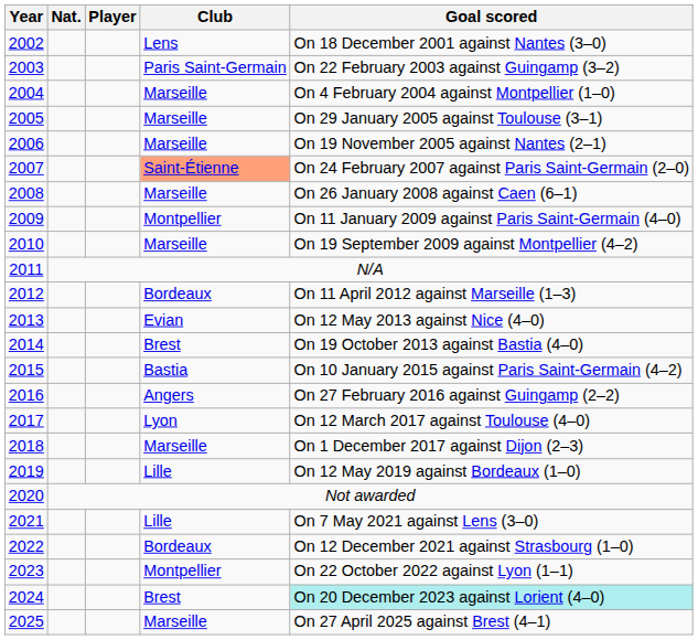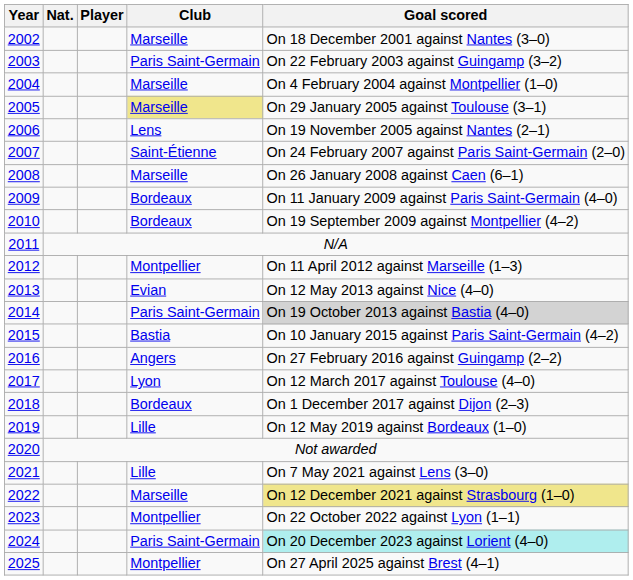 <table class="sortable wikitable" style="text-align: center;">
 <tr>
 <th>Year</th>
 <th>Nat.</th>
 <th>Player</th>
 <th>Club</th>
 <th class="unsortable">Goal scored</th>
 </tr>
 <tr>
 <td><a href='#'>2002</a></td>
 <td></td>
 <td align=left></td>
-<td align=left><a href='#'>Lens</a></td>
+<td align=left><a href='#'>Marseille</a></td>
 <td align=left>On 18 December 2001 against <a href='#'>Nantes</a> (3–0)</td>
 </tr>
 <tr>
 <td><a href='#'>2003</a></td>
 <td></td>
 <td align=left></td>
 <td align=left><a href='#'>Paris Saint-Germain</a></td>
 <td align=left>On 22 February 2003 against <a href='#'>Guingamp</a> (3–2)</td>
 </tr>
 <tr>
 <td><a href='#'>2004</a></td>
 <td></td>
 <td align=left></td>
 <td align=left><a href='#'>Marseille</a></td>
 <td align=left>On 4 February 2004 against <a href='#'>Montpellier</a> (1–0)</td>
 </tr>
 <tr>
 <td><a href='#'>2005</a></td>
 <td></td>
 <td align=left></td>
-<td align=left><a href='#'>Marseille</a></td>
+<td align=left style="background: khaki;"><a href='#'>Marseille</a></td>
 <td align=left>On 29 January 2005 against <a href='#'>Toulouse</a> (3–1)</td>
 </tr>
 <tr>
 <td><a href='#'>2006</a></td>
 <td></td>
 <td align=left></td>
-<td align=left><a href='#'>Marseille</a></td>
+<td align=left><a href='#'>Lens</a></td>
 <td align=left>On 19 November 2005 against <a href='#'>Nantes</a> (2–1)</td>
 </tr>
 <tr>
 <td><a href='#'>2007</a></td>
 <td></td>
 <td align=left></td>
-<td align=left style="background: lightsalmon;"><a href='#'>Saint-Étienne</a></td>
+<td align=left><a href='#'>Saint-Étienne</a></td>
 <td align=left>On 24 February 2007 against <a href='#'>Paris Saint-Germain</a> (2–0)</td>
 </tr>
 <tr>
 <td><a href='#'>2008</a></td>
 <td></td>
 <td align=left></td>
 <td align=left><a href='#'>Marseille</a></td>
 <td align=left>On 26 January 2008 against <a href='#'>Caen</a> (6–1)</td>
 </tr>
 <tr>
 <td><a href='#'>2009</a></td>
 <td></td>
 <td align=left></td>
-<td align=left><a href='#'>Montpellier</a></td>
+<td align=left><a href='#'>Bordeaux</a></td>
 <td align=left>On 11 January 2009 against <a href='#'>Paris Saint-Germain</a> (4–0)</td>
 </tr>
 <tr>
 <td><a href='#'>2010</a></td>
 <td></td>
 <td align=left></td>
-<td align=left><a href='#'>Marseille</a></td>
+<td align=left><a href='#'>Bordeaux</a></td>
 <td align=left>On 19 September 2009 against <a href='#'>Montpellier</a> (4–2)</td>
 </tr>
 <tr>
 <td><a href='#'>2011</a></td>
 <td colspan="4"><em>N/A</em></td>
 </tr>
 <tr>
 <td><a href='#'>2012</a></td>
 <td></td>
 <td align=left></td>
-<td align=left><a href='#'>Bordeaux</a></td>
+<td align=left><a href='#'>Montpellier</a></td>
 <td align=left>On 11 April 2012 against <a href='#'>Marseille</a> (1–3)</td>
 </tr>
 <tr>
 <td><a href='#'>2013</a></td>
 <td></td>
 <td align=left></td>
 <td align=left><a href='#'>Evian</a></td>
 <td align=left>On 12 May 2013 against <a href='#'>Nice</a> (4–0)</td>
 </tr>
 <tr>
 <td><a href='#'>2014</a></td>
 <td></td>
 <td align=left></td>
-<td align=left><a href='#'>Brest</a></td>
-<td align=left>On 19 October 2013 against <a href='#'>Bastia</a> (4–0)</td>
+<td align=left><a href='#'>Paris Saint-Germain</a></td>
+<td align=left style="background: lightgrey;">On 19 October 2013 against <a href='#'>Bastia</a> (4–0)</td>
 </tr>
 <tr>
 <td><a href='#'>2015</a></td>
 <td></td>
 <td align=left></td>
 <td align=left><a href='#'>Bastia</a></td>
 <td align=left>On 10 January 2015 against <a href='#'>Paris Saint-Germain</a> (4–2)</td>
 </tr>
 <tr>
 <td><a href='#'>2016</a></td>
 <td></td>
 <td align=left></td>
 <td align=left><a href='#'>Angers</a></td>
 <td align=left>On 27 February 2016 against <a href='#'>Guingamp</a> (2–2)</td>
 </tr>
 <tr>
 <td><a href='#'>2017</a></td>
 <td></td>
 <td align=left></td>
 <td align=left><a href='#'>Lyon</a></td>
 <td align=left>On 12 March 2017 against <a href='#'>Toulouse</a> (4–0)</td>
 </tr>
 <tr>
 <td><a href='#'>2018</a></td>
 <td></td>
 <td align=left></td>
-<td align=left><a href='#'>Marseille</a></td>
+<td align=left><a href='#'>Bordeaux</a></td>
 <td align=left>On 1 December 2017 against <a href='#'>Dijon</a> (2–3)</td>
 </tr>
 <tr>
 <td><a href='#'>2019</a></td>
 <td></td>
 <td align=left></td>
 <td align=left><a href='#'>Lille</a></td>
 <td align=left>On 12 May 2019 against <a href='#'>Bordeaux</a> (1–0)</td>
 </tr>
 <tr>
 <td><a href='#'>2020</a></td>
 <td colspan="4"><em>Not awarded</em></td>
 </tr>
 <tr>
 <td><a href='#'>2021</a></td>
 <td></td>
 <td align=left></td>
 <td align=left><a href='#'>Lille</a></td>
 <td align=left>On 7 May 2021 against <a href='#'>Lens</a> (3–0)</td>
 </tr>
 <tr>
 <td><a href='#'>2022</a></td>
 <td></td>
 <td align=left></td>
-<td align=left><a href='#'>Bordeaux</a></td>
-<td align=left>On 12 December 2021 against <a href='#'>Strasbourg</a> (1–0)</td>
+<td align=left><a href='#'>Marseille</a></td>
+<td align=left style="background: khaki;">On 12 December 2021 against <a href='#'>Strasbourg</a> (1–0)</td>
 </tr>
 <tr>
 <td><a href='#'>2023</a></td>
 <td></td>
 <td align=left></td>
 <td align=left><a href='#'>Montpellier</a></td>
 <td align=left>On 22 October 2022 against <a href='#'>Lyon</a> (1–1)</td>
 </tr>
 <tr>
 <td><a href='#'>2024</a></td>
 <td></td>
 <td align=left></td>
-<td align=left><a href='#'>Brest</a></td>
+<td align=left><a href='#'>Paris Saint-Germain</a></td>
 <td align=left style="background: paleturquoise;">On 20 December 2023 against <a href='#'>Lorient</a> (4–0)</td>
 </tr>
 <tr>
 <td><a href='#'>2025</a></td>
 <td></td>
 <td align=left></td>
-<td align=left><a href='#'>Marseille</a></td>
+<td align=left><a href='#'>Montpellier</a></td>
 <td align=left>On 27 April 2025 against <a href='#'>Brest</a> (4–1)</td>
 </tr>
 </table>
